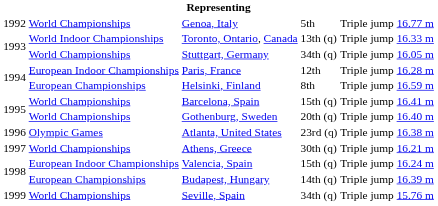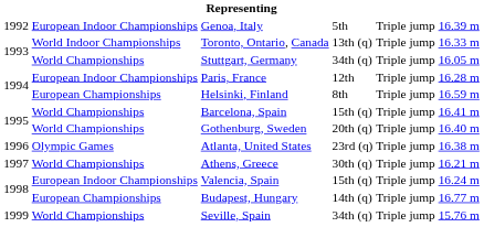 <table>
 <tr>
 <th colspan="6">Representing </th>
 </tr>
 <tr>
 <td>1992</td>
-<td><a href='#'>World Championships</a></td>
+<td><a href='#'>European Indoor Championships</a></td>
 <td><a href='#'>Genoa, Italy</a></td>
 <td>5th</td>
 <td>Triple jump</td>
-<td><a href='#'>16.77 m</a></td>
+<td><a href='#'>16.39 m</a></td>
 </tr>
 <tr>
 <td rowspan=2>1993</td>
 <td><a href='#'>World Indoor Championships</a></td>
 <td><a href='#'>Toronto, Ontario</a>, <a href='#'>Canada</a></td>
 <td>13th (q)</td>
 <td>Triple jump</td>
 <td><a href='#'>16.33 m</a></td>
 </tr>
 <tr>
 <td><a href='#'>World Championships</a></td>
 <td><a href='#'>Stuttgart, Germany</a></td>
 <td>34th (q)</td>
 <td>Triple jump</td>
 <td><a href='#'>16.05 m</a></td>
 </tr>
 <tr>
 <td rowspan=2>1994</td>
 <td><a href='#'>European Indoor Championships</a></td>
 <td><a href='#'>Paris, France</a></td>
 <td>12th</td>
 <td>Triple jump</td>
 <td><a href='#'>16.28 m</a></td>
 </tr>
 <tr>
 <td><a href='#'>European Championships</a></td>
 <td><a href='#'>Helsinki, Finland</a></td>
 <td>8th</td>
 <td>Triple jump</td>
 <td><a href='#'>16.59 m</a></td>
 </tr>
 <tr>
 <td rowspan=2>1995</td>
 <td><a href='#'>World Championships</a></td>
 <td><a href='#'>Barcelona, Spain</a></td>
 <td>15th (q)</td>
 <td>Triple jump</td>
 <td><a href='#'>16.41 m</a></td>
 </tr>
 <tr>
 <td><a href='#'>World Championships</a></td>
 <td><a href='#'>Gothenburg, Sweden</a></td>
 <td>20th (q)</td>
 <td>Triple jump</td>
 <td><a href='#'>16.40 m</a></td>
 </tr>
 <tr>
 <td>1996</td>
 <td><a href='#'>Olympic Games</a></td>
 <td><a href='#'>Atlanta, United States</a></td>
 <td>23rd (q)</td>
 <td>Triple jump</td>
 <td><a href='#'>16.38 m</a></td>
 </tr>
 <tr>
 <td>1997</td>
 <td><a href='#'>World Championships</a></td>
 <td><a href='#'>Athens, Greece</a></td>
 <td>30th (q)</td>
 <td>Triple jump</td>
 <td><a href='#'>16.21 m</a></td>
 </tr>
 <tr>
 <td rowspan=2>1998</td>
 <td><a href='#'>European Indoor Championships</a></td>
 <td><a href='#'>Valencia, Spain</a></td>
 <td>15th (q)</td>
 <td>Triple jump</td>
 <td><a href='#'>16.24 m</a></td>
 </tr>
 <tr>
 <td><a href='#'>European Championships</a></td>
 <td><a href='#'>Budapest, Hungary</a></td>
 <td>14th (q)</td>
 <td>Triple jump</td>
-<td><a href='#'>16.39 m</a></td>
+<td><a href='#'>16.77 m</a></td>
 </tr>
 <tr>
 <td>1999</td>
 <td><a href='#'>World Championships</a></td>
 <td><a href='#'>Seville, Spain</a></td>
 <td>34th (q)</td>
 <td>Triple jump</td>
 <td><a href='#'>15.76 m</a></td>
 </tr>
 </table>
